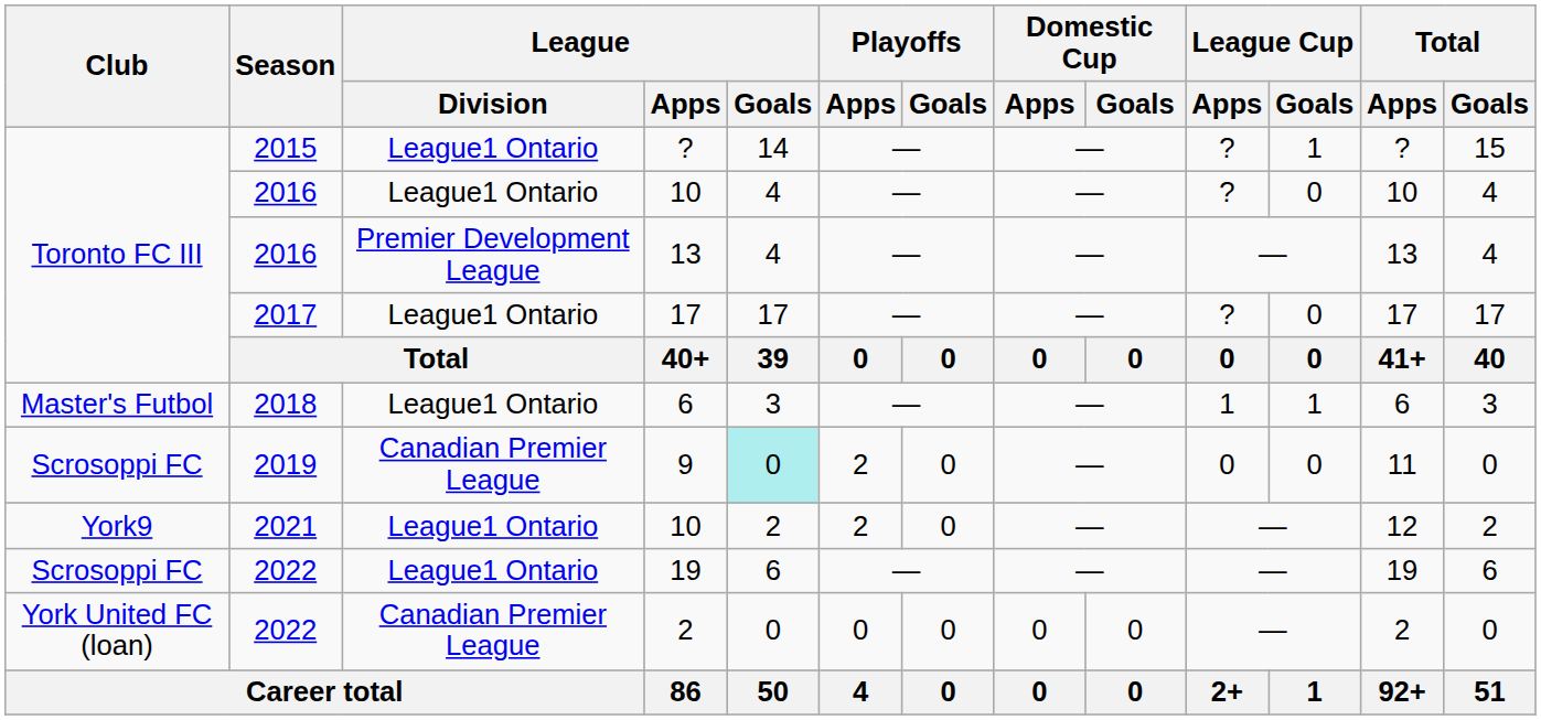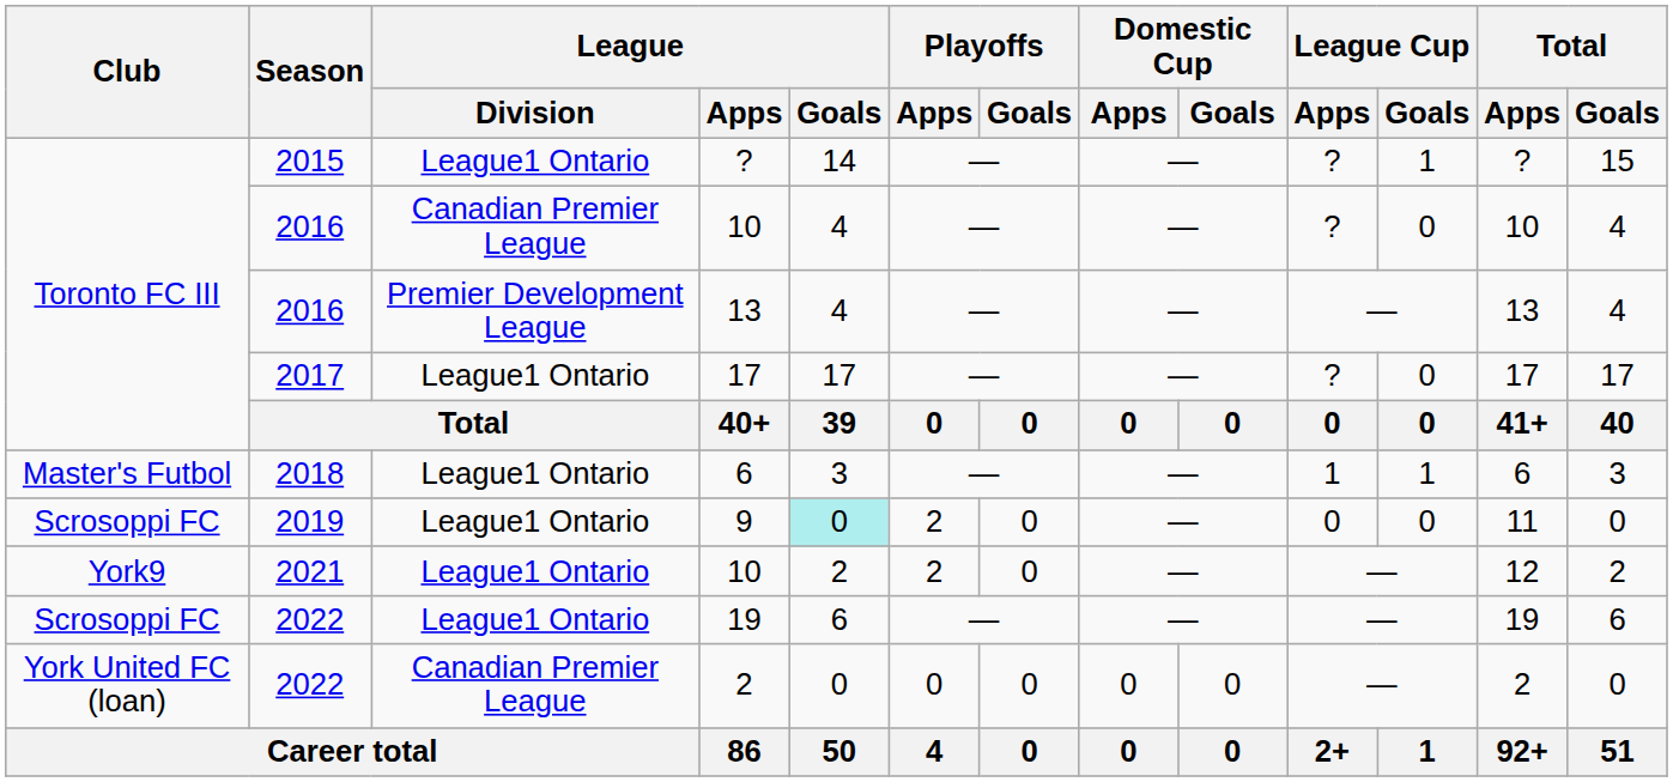 <table class="wikitable" style="text-align:center">
 <tr>
 <th rowspan="2">Club</th>
 <th rowspan="2">Season</th>
 <th colspan="3">League</th>
 <th colspan="2">Playoffs</th>
 <th colspan="2">Domestic Cup</th>
 <th colspan="2">League Cup</th>
 <th colspan="2">Total</th>
 </tr>
 <tr>
 <th>Division</th>
 <th>Apps</th>
 <th>Goals</th>
 <th>Apps</th>
 <th>Goals</th>
 <th>Apps</th>
 <th>Goals</th>
 <th>Apps</th>
 <th>Goals</th>
 <th>Apps</th>
 <th>Goals</th>
 </tr>
 <tr>
 <td rowspan="5"><a href='#'>Toronto FC III</a></td>
 <td><a href='#'>2015</a></td>
 <td><a href='#'>League1 Ontario</a></td>
 <td>?</td>
 <td>14</td>
 <td colspan="2">—</td>
 <td colspan="2">—</td>
 <td>?</td>
 <td>1</td>
 <td>?</td>
 <td>15</td>
 </tr>
 <tr>
 <td><a href='#'>2016</a></td>
-<td>League1 Ontario</td>
+<td><a href='#'>Canadian Premier League</a></td>
 <td>10</td>
 <td>4</td>
 <td colspan="2">—</td>
 <td colspan="2">—</td>
 <td>?</td>
 <td>0</td>
 <td>10</td>
 <td>4</td>
 </tr>
 <tr>
 <td><a href='#'>2016</a></td>
 <td><a href='#'>Premier Development League</a></td>
 <td>13</td>
 <td>4</td>
 <td colspan="2">—</td>
 <td colspan="2">—</td>
 <td colspan="2">—</td>
 <td>13</td>
 <td>4</td>
 </tr>
 <tr>
 <td><a href='#'>2017</a></td>
 <td>League1 Ontario</td>
 <td>17</td>
 <td>17</td>
 <td colspan="2">—</td>
 <td colspan="2">—</td>
 <td>?</td>
 <td>0</td>
 <td>17</td>
 <td>17</td>
 </tr>
 <tr>
 <th colspan="2">Total</th>
 <th>40+</th>
 <th>39</th>
 <th>0</th>
 <th>0</th>
 <th>0</th>
 <th>0</th>
 <th>0</th>
 <th>0</th>
 <th>41+</th>
 <th>40</th>
 </tr>
 <tr>
 <td rowspan="1"><a href='#'>Master's Futbol</a></td>
 <td><a href='#'>2018</a></td>
 <td>League1 Ontario</td>
 <td>6</td>
 <td>3</td>
 <td colspan="2">—</td>
 <td colspan="2">—</td>
 <td>1</td>
 <td>1</td>
 <td>6</td>
 <td>3</td>
 </tr>
 <tr>
 <td rowspan="1"><a href='#'>Scrosoppi FC</a></td>
 <td><a href='#'>2019</a></td>
-<td><a href='#'>Canadian Premier League</a></td>
+<td>League1 Ontario</td>
 <td>9</td>
 <td style="background: paleturquoise;">0</td>
 <td>2</td>
 <td>0</td>
 <td colspan="2">—</td>
 <td>0</td>
 <td>0</td>
 <td>11</td>
 <td>0</td>
 </tr>
 <tr>
 <td rowspan="1"><a href='#'>York9</a></td>
 <td><a href='#'>2021</a></td>
 <td><a href='#'>League1 Ontario</a></td>
 <td>10</td>
 <td>2</td>
 <td>2</td>
 <td>0</td>
 <td colspan="2">—</td>
 <td colspan="2">—</td>
 <td>12</td>
 <td>2</td>
 </tr>
 <tr>
 <td rowspan="1"><a href='#'>Scrosoppi FC</a></td>
 <td><a href='#'>2022</a></td>
 <td><a href='#'>League1 Ontario</a></td>
 <td>19</td>
 <td>6</td>
 <td colspan="2">—</td>
 <td colspan="2">—</td>
 <td colspan="2">—</td>
 <td>19</td>
 <td>6</td>
 </tr>
 <tr>
 <td rowspan="1"><a href='#'>York United FC</a> (loan)</td>
 <td><a href='#'>2022</a></td>
 <td><a href='#'>Canadian Premier League</a></td>
 <td>2</td>
 <td>0</td>
 <td>0</td>
 <td>0</td>
 <td>0</td>
 <td>0</td>
 <td colspan="2">—</td>
 <td>2</td>
 <td>0</td>
 </tr>
 <tr>
 <th colspan="3">Career total</th>
 <th>86</th>
 <th>50</th>
 <th>4</th>
 <th>0</th>
 <th>0</th>
 <th>0</th>
 <th>2+</th>
 <th>1</th>
 <th>92+</th>
 <th>51</th>
 </tr>
 </table>
